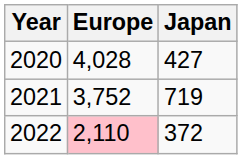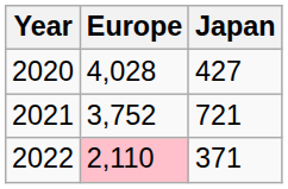 <table class="wikitable">
 <tr>
 <th>Year</th>
 <th>Europe</th>
 <th>Japan</th>
 </tr>
 <tr>
 <td>2020</td>
 <td>4,028</td>
 <td>427</td>
 </tr>
 <tr>
 <td>2021</td>
 <td>3,752</td>
-<td>719</td>
+<td>721</td>
 </tr>
 <tr>
 <td>2022</td>
 <td style="background: pink;">2,110</td>
-<td>372</td>
+<td>371</td>
 </tr>
 </table>
